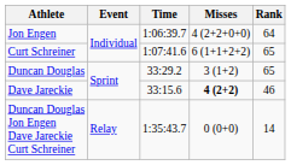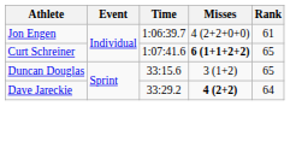 <table class=wikitable style=font-size:90%;text-align:center>
 <tr>
 <th>Athlete</th>
 <th>Event</th>
 <th>Time</th>
 <th>Misses</th>
 <th>Rank</th>
 </tr>
 <tr>
 <td align=left><a href='#'>Jon Engen</a></td>
 <td align=left rowspan=2><a href='#'>Individual</a></td>
 <td>1:06:39.7</td>
 <td>4 (2+2+0+0)</td>
-<td>64</td>
+<td>61</td>
 </tr>
 <tr>
 <td align=left><a href='#'>Curt Schreiner</a></td>
 <td>1:07:41.6</td>
-<td>6 (1+1+2+2)</td>
+<td><strong>6 (1+1+2+2)</strong></td>
 <td>65</td>
 </tr>
 <tr>
 <td align=left><a href='#'>Duncan Douglas</a></td>
 <td align=left rowspan=2><a href='#'>Sprint</a></td>
-<td>33:29.2</td>
+<td>33:15.6</td>
 <td>3 (1+2)</td>
 <td>65</td>
 </tr>
 <tr>
 <td align=left><a href='#'>Dave Jareckie</a></td>
-<td>33:15.6</td>
+<td>33:29.2</td>
 <td><strong>4 (2+2)</strong></td>
-<td>46</td>
-</tr>
-<tr>
-<td align=left><a href='#'>Duncan Douglas</a><br><a href='#'>Jon Engen</a><br><a href='#'>Dave Jareckie</a><br><a href='#'>Curt Schreiner</a></td>
-<td align=left><a href='#'>Relay</a></td>
-<td>1:35:43.7</td>
-<td>0 (0+0)</td>
-<td>14</td>
+<td>64</td>
 </tr>
 </table>
